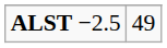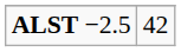 <table class="wikitable">
 <tr align="center">
 </tr>
 <tr align="center">
 <td><strong>ALST</strong> −2.5</td>
-<td>49</td>
+<td>42</td>
 </tr>
 </table>
